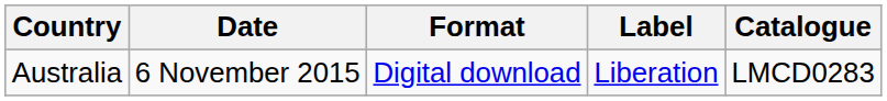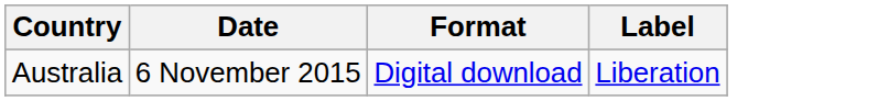 <table class="wikitable">
 <tr>
 <th>Country</th>
 <th>Date</th>
 <th>Format</th>
 <th>Label</th>
-<th>Catalogue</th>
 </tr>
 <tr>
 <td>Australia</td>
 <td>6 November 2015</td>
 <td><a href='#'>Digital download</a></td>
 <td><a href='#'>Liberation</a></td>
-<td>LMCD0283</td>
 </tr>
 </table>
